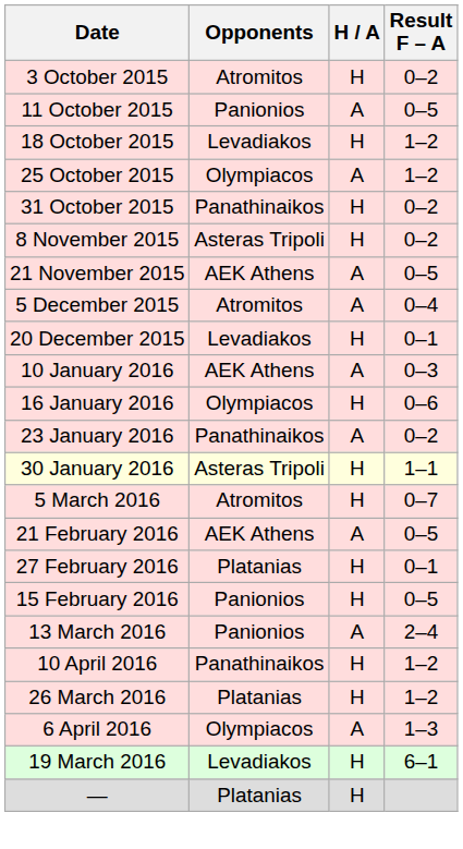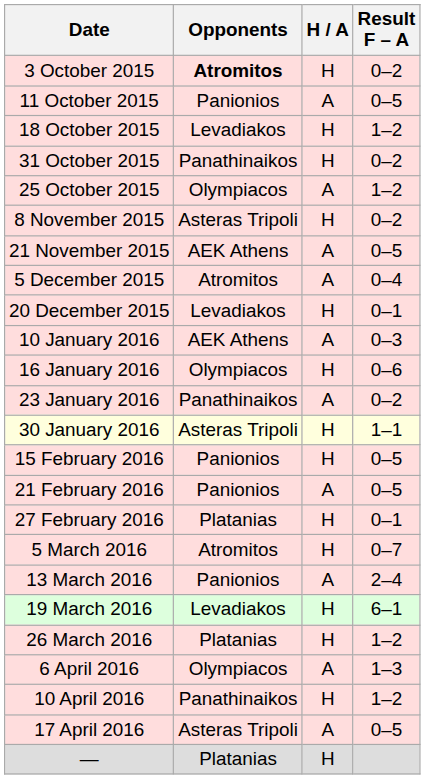 <table class="wikitable" style="text-align:center">
 <tr>
 <th>Date</th>
 <th>Opponents</th>
 <th>H / A</th>
 <th>Result<br>F – A</th>
 </tr>
 <tr bgcolor="#ffdddd">
 <td>3 October 2015</td>
-<td>Atromitos</td>
+<td><strong>Atromitos</strong></td>
 <td>H</td>
 <td>0–2</td>
 </tr>
 <tr bgcolor="#ffdddd">
 <td>11 October 2015</td>
 <td>Panionios</td>
 <td>A</td>
 <td>0–5</td>
 </tr>
 <tr bgcolor="#ffdddd">
 <td>18 October 2015</td>
 <td>Levadiakos</td>
 <td>H</td>
 <td>1–2</td>
 </tr>
 <tr bgcolor="#ffdddd">
+<td>31 October 2015</td>
+<td>Panathinaikos</td>
+<td>H</td>
+<td>0–2</td>
+</tr>
+<tr bgcolor="#ffdddd">
 <td>25 October 2015</td>
 <td>Olympiacos</td>
 <td>A</td>
 <td>1–2</td>
-</tr>
-<tr bgcolor="#ffdddd">
-<td>31 October 2015</td>
-<td>Panathinaikos</td>
-<td>H</td>
-<td>0–2</td>
 </tr>
 <tr bgcolor="#ffdddd">
 <td>8 November 2015</td>
 <td>Asteras Tripoli</td>
 <td>H</td>
 <td>0–2</td>
 </tr>
 <tr bgcolor="#ffdddd">
 <td>21 November 2015</td>
 <td>AEK Athens</td>
 <td>A</td>
 <td>0–5</td>
 </tr>
 <tr bgcolor="#ffdddd">
 <td>5 December 2015</td>
 <td>Atromitos</td>
 <td>A</td>
 <td>0–4</td>
 </tr>
 <tr bgcolor="#ffdddd">
 <td>20 December 2015</td>
 <td>Levadiakos</td>
 <td>H</td>
 <td>0–1</td>
 </tr>
 <tr bgcolor="#ffdddd">
 <td>10 January 2016</td>
 <td>AEK Athens</td>
 <td>A</td>
 <td>0–3</td>
 </tr>
 <tr bgcolor="#ffdddd">
 <td>16 January 2016</td>
 <td>Olympiacos</td>
 <td>H</td>
 <td>0–6</td>
 </tr>
 <tr bgcolor="#ffdddd">
 <td>23 January 2016</td>
 <td>Panathinaikos</td>
 <td>A</td>
 <td>0–2</td>
 </tr>
 <tr bgcolor="#ffffdd">
 <td>30 January 2016</td>
 <td>Asteras Tripoli</td>
 <td>H</td>
 <td>1–1</td>
 </tr>
 <tr bgcolor="#ffdddd">
-<td>5 March 2016</td>
-<td>Atromitos</td>
+<td>15 February 2016</td>
+<td>Panionios</td>
 <td>H</td>
-<td>0–7</td>
+<td>0–5</td>
 </tr>
 <tr bgcolor="#ffdddd">
 <td>21 February 2016</td>
-<td>AEK Athens</td>
+<td>Panionios</td>
 <td>A</td>
 <td>0–5</td>
 </tr>
 <tr bgcolor="#ffdddd">
 <td>27 February 2016</td>
 <td>Platanias</td>
 <td>H</td>
 <td>0–1</td>
 </tr>
 <tr bgcolor="#ffdddd">
-<td>15 February 2016</td>
-<td>Panionios</td>
+<td>5 March 2016</td>
+<td>Atromitos</td>
 <td>H</td>
-<td>0–5</td>
+<td>0–7</td>
 </tr>
 <tr bgcolor="#ffdddd">
 <td>13 March 2016</td>
 <td>Panionios</td>
 <td>A</td>
 <td>2–4</td>
 </tr>
-<tr bgcolor="#ffdddd">
-<td>10 April 2016</td>
-<td>Panathinaikos</td>
+<tr bgcolor="#ddffdd">
+<td>19 March 2016</td>
+<td>Levadiakos</td>
 <td>H</td>
-<td>1–2</td>
+<td>6–1</td>
 </tr>
 <tr bgcolor="#ffdddd">
 <td>26 March 2016</td>
 <td>Platanias</td>
 <td>H</td>
 <td>1–2</td>
 </tr>
 <tr bgcolor="#ffdddd">
 <td>6 April 2016</td>
 <td>Olympiacos</td>
 <td>A</td>
 <td>1–3</td>
 </tr>
-<tr bgcolor="#ddffdd">
-<td>19 March 2016</td>
-<td>Levadiakos</td>
+<tr bgcolor="#ffdddd">
+<td>10 April 2016</td>
+<td>Panathinaikos</td>
 <td>H</td>
-<td>6–1</td>
+<td>1–2</td>
+</tr>
+<tr bgcolor="#ffdddd">
+<td>17 April 2016</td>
+<td>Asteras Tripoli</td>
+<td>A</td>
+<td>0–5</td>
 </tr>
 <tr bgcolor="#dddddd">
 <td>—</td>
 <td>Platanias</td>
 <td>H</td>
 <td></td>
 </tr>
 </table>
